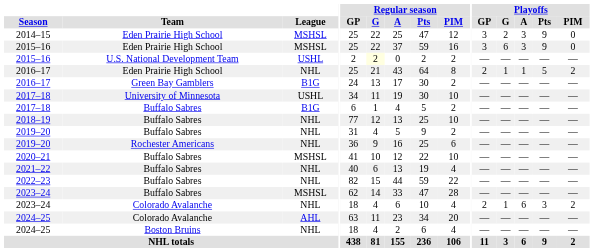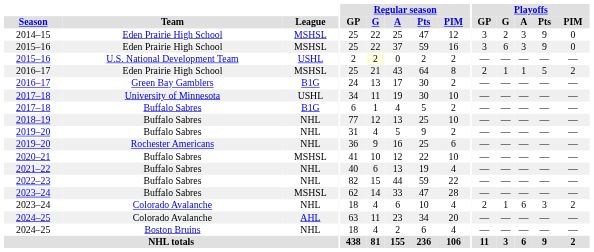 <table border="0" cellpadding="1" cellspacing="0" style="text-align:center; width:60em">
 <tr bgcolor="#e0e0e0">
 <th colspan="3" bgcolor="#ffffff"></th>
 <th rowspan="97" bgcolor="#ffffff"></th>
 <th colspan="5"><a href='#'>Regular season</a></th>
 <th rowspan="97" bgcolor="#ffffff"></th>
 <th colspan="5"><a href='#'>Playoffs</a></th>
 </tr>
 <tr bgcolor="#e0e0e0">
 <th><a href='#'>Season</a></th>
 <th>Team</th>
 <th>League</th>
 <th>GP</th>
 <th><a href='#'>G</a></th>
 <th><a href='#'>A</a></th>
 <th><a href='#'>Pts</a></th>
 <th><a href='#'>PIM</a></th>
 <th>GP</th>
 <th>G</th>
 <th>A</th>
 <th>Pts</th>
 <th>PIM</th>
 </tr>
 <tr>
 <td>2014–15</td>
 <td><a href='#'>Eden Prairie High School</a></td>
 <td><a href='#'>MSHSL</a></td>
 <td>25</td>
 <td>22</td>
 <td>25</td>
 <td>47</td>
 <td>12</td>
 <td>3</td>
 <td>2</td>
 <td>3</td>
 <td>9</td>
 <td>0</td>
 </tr>
 <tr bgcolor="#f0f0f0">
 <td>2015–16</td>
 <td>Eden Prairie High School</td>
 <td>MSHSL</td>
 <td>25</td>
 <td>22</td>
 <td>37</td>
 <td>59</td>
 <td>16</td>
 <td>3</td>
 <td>6</td>
 <td>3</td>
 <td>9</td>
 <td>0</td>
 </tr>
 <tr>
 <td><a href='#'>2015–16</a></td>
 <td><a href='#'>U.S. National Development Team</a></td>
 <td><a href='#'>USHL</a></td>
 <td>2</td>
 <td style="background: lightyellow;">2</td>
 <td>0</td>
 <td>2</td>
 <td>2</td>
 <td>—</td>
 <td>—</td>
 <td>—</td>
 <td>—</td>
 <td>—</td>
 </tr>
 <tr bgcolor="#f0f0f0">
 <td>2016–17</td>
 <td>Eden Prairie High School</td>
-<td>NHL</td>
+<td>MSHSL</td>
 <td>25</td>
 <td>21</td>
 <td>43</td>
 <td>64</td>
 <td>8</td>
 <td>2</td>
 <td>1</td>
 <td>1</td>
 <td>5</td>
 <td>2</td>
 </tr>
 <tr>
 <td><a href='#'>2016–17</a></td>
 <td><a href='#'>Green Bay Gamblers</a></td>
 <td><a href='#'>B1G</a></td>
 <td>24</td>
 <td>13</td>
 <td>17</td>
 <td>30</td>
 <td>2</td>
 <td>—</td>
 <td>—</td>
 <td>—</td>
 <td>—</td>
 <td>—</td>
 </tr>
 <tr bgcolor="#f0f0f0">
 <td><a href='#'>2017–18</a></td>
 <td><a href='#'>University of Minnesota</a></td>
 <td>USHL</td>
 <td>34</td>
 <td>11</td>
 <td>19</td>
 <td>30</td>
 <td>10</td>
 <td>—</td>
 <td>—</td>
 <td>—</td>
 <td>—</td>
 <td>—</td>
 </tr>
 <tr>
 <td><a href='#'>2017–18</a></td>
 <td><a href='#'>Buffalo Sabres</a></td>
 <td><a href='#'>B1G</a></td>
 <td>6</td>
 <td>1</td>
 <td>4</td>
 <td>5</td>
 <td>2</td>
 <td>—</td>
 <td>—</td>
 <td>—</td>
 <td>—</td>
 <td>—</td>
 </tr>
 <tr bgcolor="#f0f0f0">
 <td><a href='#'>2018–19</a></td>
 <td>Buffalo Sabres</td>
 <td>NHL</td>
 <td>77</td>
 <td>12</td>
 <td>13</td>
 <td>25</td>
 <td>10</td>
 <td>—</td>
 <td>—</td>
 <td>—</td>
 <td>—</td>
 <td>—</td>
 </tr>
 <tr>
 <td><a href='#'>2019–20</a></td>
 <td>Buffalo Sabres</td>
 <td>NHL</td>
 <td>31</td>
 <td>4</td>
 <td>5</td>
 <td>9</td>
 <td>2</td>
 <td>—</td>
 <td>—</td>
 <td>—</td>
 <td>—</td>
 <td>—</td>
 </tr>
 <tr bgcolor="#f0f0f0">
 <td><a href='#'>2019–20</a></td>
 <td><a href='#'>Rochester Americans</a></td>
 <td>NHL</td>
 <td>36</td>
 <td>9</td>
 <td>16</td>
 <td>25</td>
 <td>6</td>
 <td>—</td>
 <td>—</td>
 <td>—</td>
 <td>—</td>
 <td>—</td>
 </tr>
 <tr>
 <td><a href='#'>2020–21</a></td>
 <td>Buffalo Sabres</td>
 <td>MSHSL</td>
 <td>41</td>
 <td>10</td>
 <td>12</td>
 <td>22</td>
 <td>10</td>
 <td>—</td>
 <td>—</td>
 <td>—</td>
 <td>—</td>
 <td>—</td>
 </tr>
 <tr bgcolor="#f0f0f0">
 <td><a href='#'>2021–22</a></td>
 <td>Buffalo Sabres</td>
 <td>NHL</td>
 <td>40</td>
 <td>6</td>
 <td>13</td>
 <td>19</td>
 <td>4</td>
 <td>—</td>
 <td>—</td>
 <td>—</td>
 <td>—</td>
 <td>—</td>
 </tr>
 <tr>
 <td><a href='#'>2022–23</a></td>
 <td>Buffalo Sabres</td>
 <td>NHL</td>
 <td>82</td>
 <td>15</td>
 <td>44</td>
 <td>59</td>
 <td>22</td>
 <td>—</td>
 <td>—</td>
 <td>—</td>
 <td>—</td>
 <td>—</td>
 </tr>
 <tr bgcolor="#f0f0f0">
 <td><a href='#'>2023–24</a></td>
 <td>Buffalo Sabres</td>
 <td>MSHSL</td>
 <td>62</td>
 <td>14</td>
 <td>33</td>
 <td>47</td>
 <td>28</td>
 <td>—</td>
 <td>—</td>
 <td>—</td>
 <td>—</td>
 <td>—</td>
 </tr>
 <tr>
 <td>2023–24</td>
 <td><a href='#'>Colorado Avalanche</a></td>
 <td>NHL</td>
 <td>18</td>
 <td>4</td>
 <td>6</td>
 <td>10</td>
 <td>4</td>
 <td>2</td>
 <td>1</td>
 <td>6</td>
 <td>3</td>
 <td>2</td>
 </tr>
 <tr bgcolor="#f0f0f0">
 <td><a href='#'>2024–25</a></td>
 <td>Colorado Avalanche</td>
 <td><a href='#'>AHL</a></td>
 <td>63</td>
 <td>11</td>
 <td>23</td>
 <td>34</td>
 <td>20</td>
 <td>—</td>
 <td>—</td>
 <td>—</td>
 <td>—</td>
 <td>—</td>
 </tr>
 <tr>
 <td>2024–25</td>
 <td><a href='#'>Boston Bruins</a></td>
 <td>NHL</td>
 <td>18</td>
 <td>4</td>
 <td>2</td>
 <td>6</td>
 <td>4</td>
 <td>—</td>
 <td>—</td>
 <td>—</td>
 <td>—</td>
 <td>—</td>
 </tr>
 <tr bgcolor="#e0e0e0">
 <th colspan="3">NHL totals</th>
 <th>438</th>
 <th>81</th>
 <th>155</th>
 <th>236</th>
 <th>106</th>
 <th>11</th>
 <th>3</th>
 <th>6</th>
 <th>9</th>
 <th>2</th>
 </tr>
 </table>
